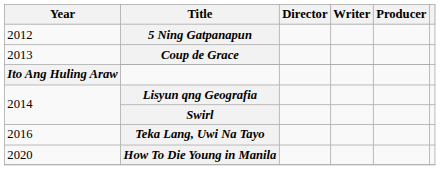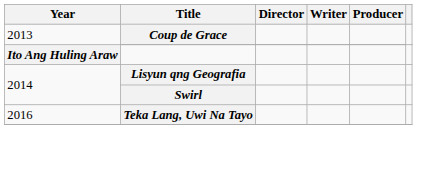 <table class="wikitable plainrowheaders sortable">
 <tr style="background:#ccc; text-align:center;">
 <th scope="col">Year</th>
 <th scope="col">Title</th>
 <th scope="col">Director</th>
 <th scope="col">Writer</th>
 <th scope="col">Producer</th>
 <th scope="col" class="unsortable"></th>
-</tr>
-<tr>
-<td>2012</td>
-<th scope=row><em>5 Ning Gatpanapun</em></th>
-<td></td>
-<td></td>
-<td></td>
-<td style="text-align:center;"></td>
 </tr>
 <tr>
 <td rowspan="2">2013</td>
 <th scope=row><em>Coup de Grace</em></th>
 <td></td>
 <td></td>
 <td></td>
 <td style="text-align:center;"></td>
 </tr>
 <tr>
 </tr>
 <tr>
 <th scope=row><em>Ito Ang Huling Araw</em></th>
 <td></td>
 <td></td>
 <td></td>
 <td style="text-align:center;"></td>
 </tr>
 <tr>
 <td rowspan="2">2014</td>
 <th scope=row><em>Lisyun qng Geografia</em></th>
 <td></td>
 <td></td>
 <td></td>
 <td style="text-align:center;"></td>
 </tr>
 <tr>
 <th scope=row><em>Swirl</em></th>
 <td></td>
 <td></td>
 <td></td>
 <td style="text-align:center;"></td>
 </tr>
 <tr>
 <td>2016</td>
 <th scope=row><em>Teka Lang, Uwi Na Tayo</em></th>
 <td></td>
 <td></td>
 <td></td>
 <td style="text-align:center;"></td>
 </tr>
 <tr>
-<td>2020</td>
-<th scope=row><em>How To Die Young in Manila</em></th>
-<td></td>
-<td></td>
-<td></td>
-<td style="text-align:center;"></td>
-</tr>
-<tr>
 </tr>
 </table>
